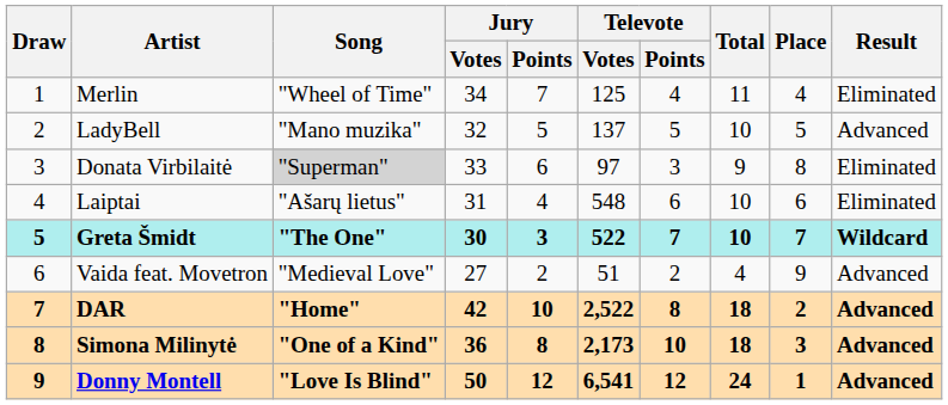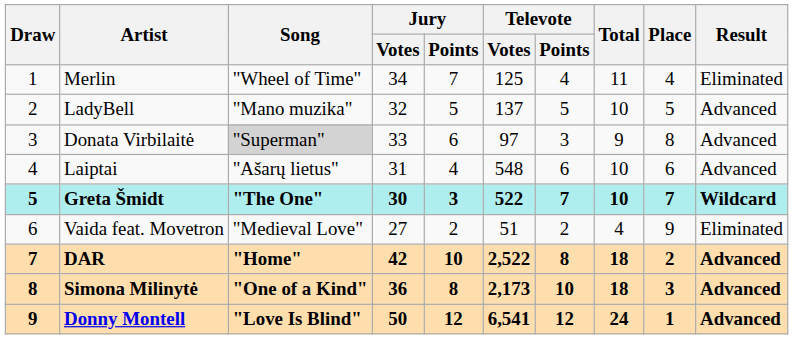 <table class="sortable wikitable" style="margin: 1em auto 1em auto; text-align:center;">
 <tr>
 <th rowspan="2">Draw</th>
 <th rowspan="2">Artist</th>
 <th rowspan="2">Song</th>
 <th colspan="2">Jury</th>
 <th colspan="2">Televote</th>
 <th rowspan="2">Total</th>
 <th rowspan="2">Place</th>
 <th rowspan="2">Result</th>
 </tr>
 <tr>
 <th>Votes</th>
 <th>Points</th>
 <th>Votes</th>
 <th>Points</th>
 </tr>
 <tr>
 <td>1</td>
 <td align="left">Merlin</td>
 <td align="left">"Wheel of Time"</td>
 <td>34</td>
 <td>7</td>
 <td>125</td>
 <td>4</td>
 <td>11</td>
 <td>4</td>
 <td align="left">Eliminated</td>
 </tr>
 <tr>
 <td>2</td>
 <td align="left">LadyBell</td>
 <td align="left">"Mano muzika"</td>
 <td>32</td>
 <td>5</td>
 <td>137</td>
 <td>5</td>
 <td>10</td>
 <td>5</td>
 <td align="left">Advanced</td>
 </tr>
 <tr>
 <td>3</td>
 <td align="left">Donata Virbilaitė</td>
 <td align="left" style="background: lightgrey;">"Superman"</td>
 <td>33</td>
 <td>6</td>
 <td>97</td>
 <td>3</td>
 <td>9</td>
 <td>8</td>
-<td align="left">Eliminated</td>
+<td align="left">Advanced</td>
 </tr>
 <tr>
 <td>4</td>
 <td align="left">Laiptai</td>
 <td align="left">"Ašarų lietus"</td>
 <td>31</td>
 <td>4</td>
 <td>548</td>
 <td>6</td>
 <td>10</td>
 <td>6</td>
-<td align="left">Eliminated</td>
+<td align="left">Advanced</td>
 </tr>
 <tr style="font-weight:bold; background:paleturquoise;">
 <td>5</td>
 <td align="left">Greta Šmidt</td>
 <td align="left">"The One"</td>
 <td>30</td>
 <td>3</td>
 <td>522</td>
 <td>7</td>
 <td>10</td>
 <td>7</td>
 <td align="left">Wildcard</td>
 </tr>
 <tr>
 <td>6</td>
 <td align="left">Vaida feat. Movetron</td>
 <td align="left">"Medieval Love"</td>
 <td>27</td>
 <td>2</td>
 <td>51</td>
 <td>2</td>
 <td>4</td>
 <td>9</td>
-<td align="left">Advanced</td>
+<td align="left">Eliminated</td>
 </tr>
 <tr style="font-weight:bold; background:navajowhite;">
 <td>7</td>
 <td align="left">DAR</td>
 <td align="left">"Home"</td>
 <td>42</td>
 <td>10</td>
 <td>2,522</td>
 <td>8</td>
 <td>18</td>
 <td>2</td>
 <td align="left">Advanced</td>
 </tr>
 <tr style="font-weight:bold; background:navajowhite;">
 <td>8</td>
 <td align="left">Simona Milinytė</td>
 <td align="left">"One of a Kind"</td>
 <td>36</td>
 <td>8</td>
 <td>2,173</td>
 <td>10</td>
 <td>18</td>
 <td>3</td>
 <td align="left">Advanced</td>
 </tr>
 <tr style="font-weight:bold; background:navajowhite;">
 <td>9</td>
 <td align="left"><a href='#'>Donny Montell</a></td>
 <td align="left">"Love Is Blind"</td>
 <td>50</td>
 <td>12</td>
 <td>6,541</td>
 <td>12</td>
 <td>24</td>
 <td>1</td>
 <td align="left">Advanced</td>
 </tr>
 </table>
